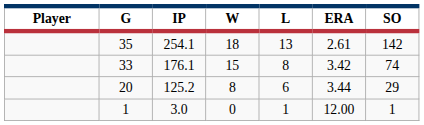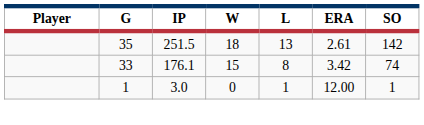 <table class="wikitable sortable">
 <tr>
 <th style="background:#FFFFFF; border-top:#023465 5px solid; border-bottom:#ba313c 5px solid;" width="16%">Player</th>
 <th style="background:#FFFFFF; border-top:#023465 5px solid; border-bottom:#ba313c 5px solid;" width="9%">G</th>
 <th style="background:#FFFFFF; border-top:#023465 5px solid; border-bottom:#ba313c 5px solid;" width="9%">IP</th>
 <th style="background:#FFFFFF; border-top:#023465 5px solid; border-bottom:#ba313c 5px solid;" width="9%">W</th>
 <th style="background:#FFFFFF; border-top:#023465 5px solid; border-bottom:#ba313c 5px solid;" width="9%">L</th>
 <th style="background:#FFFFFF; border-top:#023465 5px solid; border-bottom:#ba313c 5px solid;" width="9%">ERA</th>
 <th style="background:#FFFFFF; border-top:#023465 5px solid; border-bottom:#ba313c 5px solid;" width="9%">SO</th>
 </tr>
 <tr align="center">
 <td></td>
 <td>35</td>
-<td>254.1</td>
+<td>251.5</td>
 <td>18</td>
 <td>13</td>
 <td>2.61</td>
 <td>142</td>
 </tr>
 <tr align="center">
 <td></td>
 <td>33</td>
 <td>176.1</td>
 <td>15</td>
 <td>8</td>
 <td>3.42</td>
 <td>74</td>
 </tr>
 <tr align="center">
 <td></td>
-<td>20</td>
-<td>125.2</td>
-<td>8</td>
-<td>6</td>
-<td>3.44</td>
-<td>29</td>
-</tr>
-<tr align="center">
-<td></td>
 <td>1</td>
 <td>3.0</td>
 <td>0</td>
 <td>1</td>
 <td>12.00</td>
 <td>1</td>
 </tr>
 </table>
